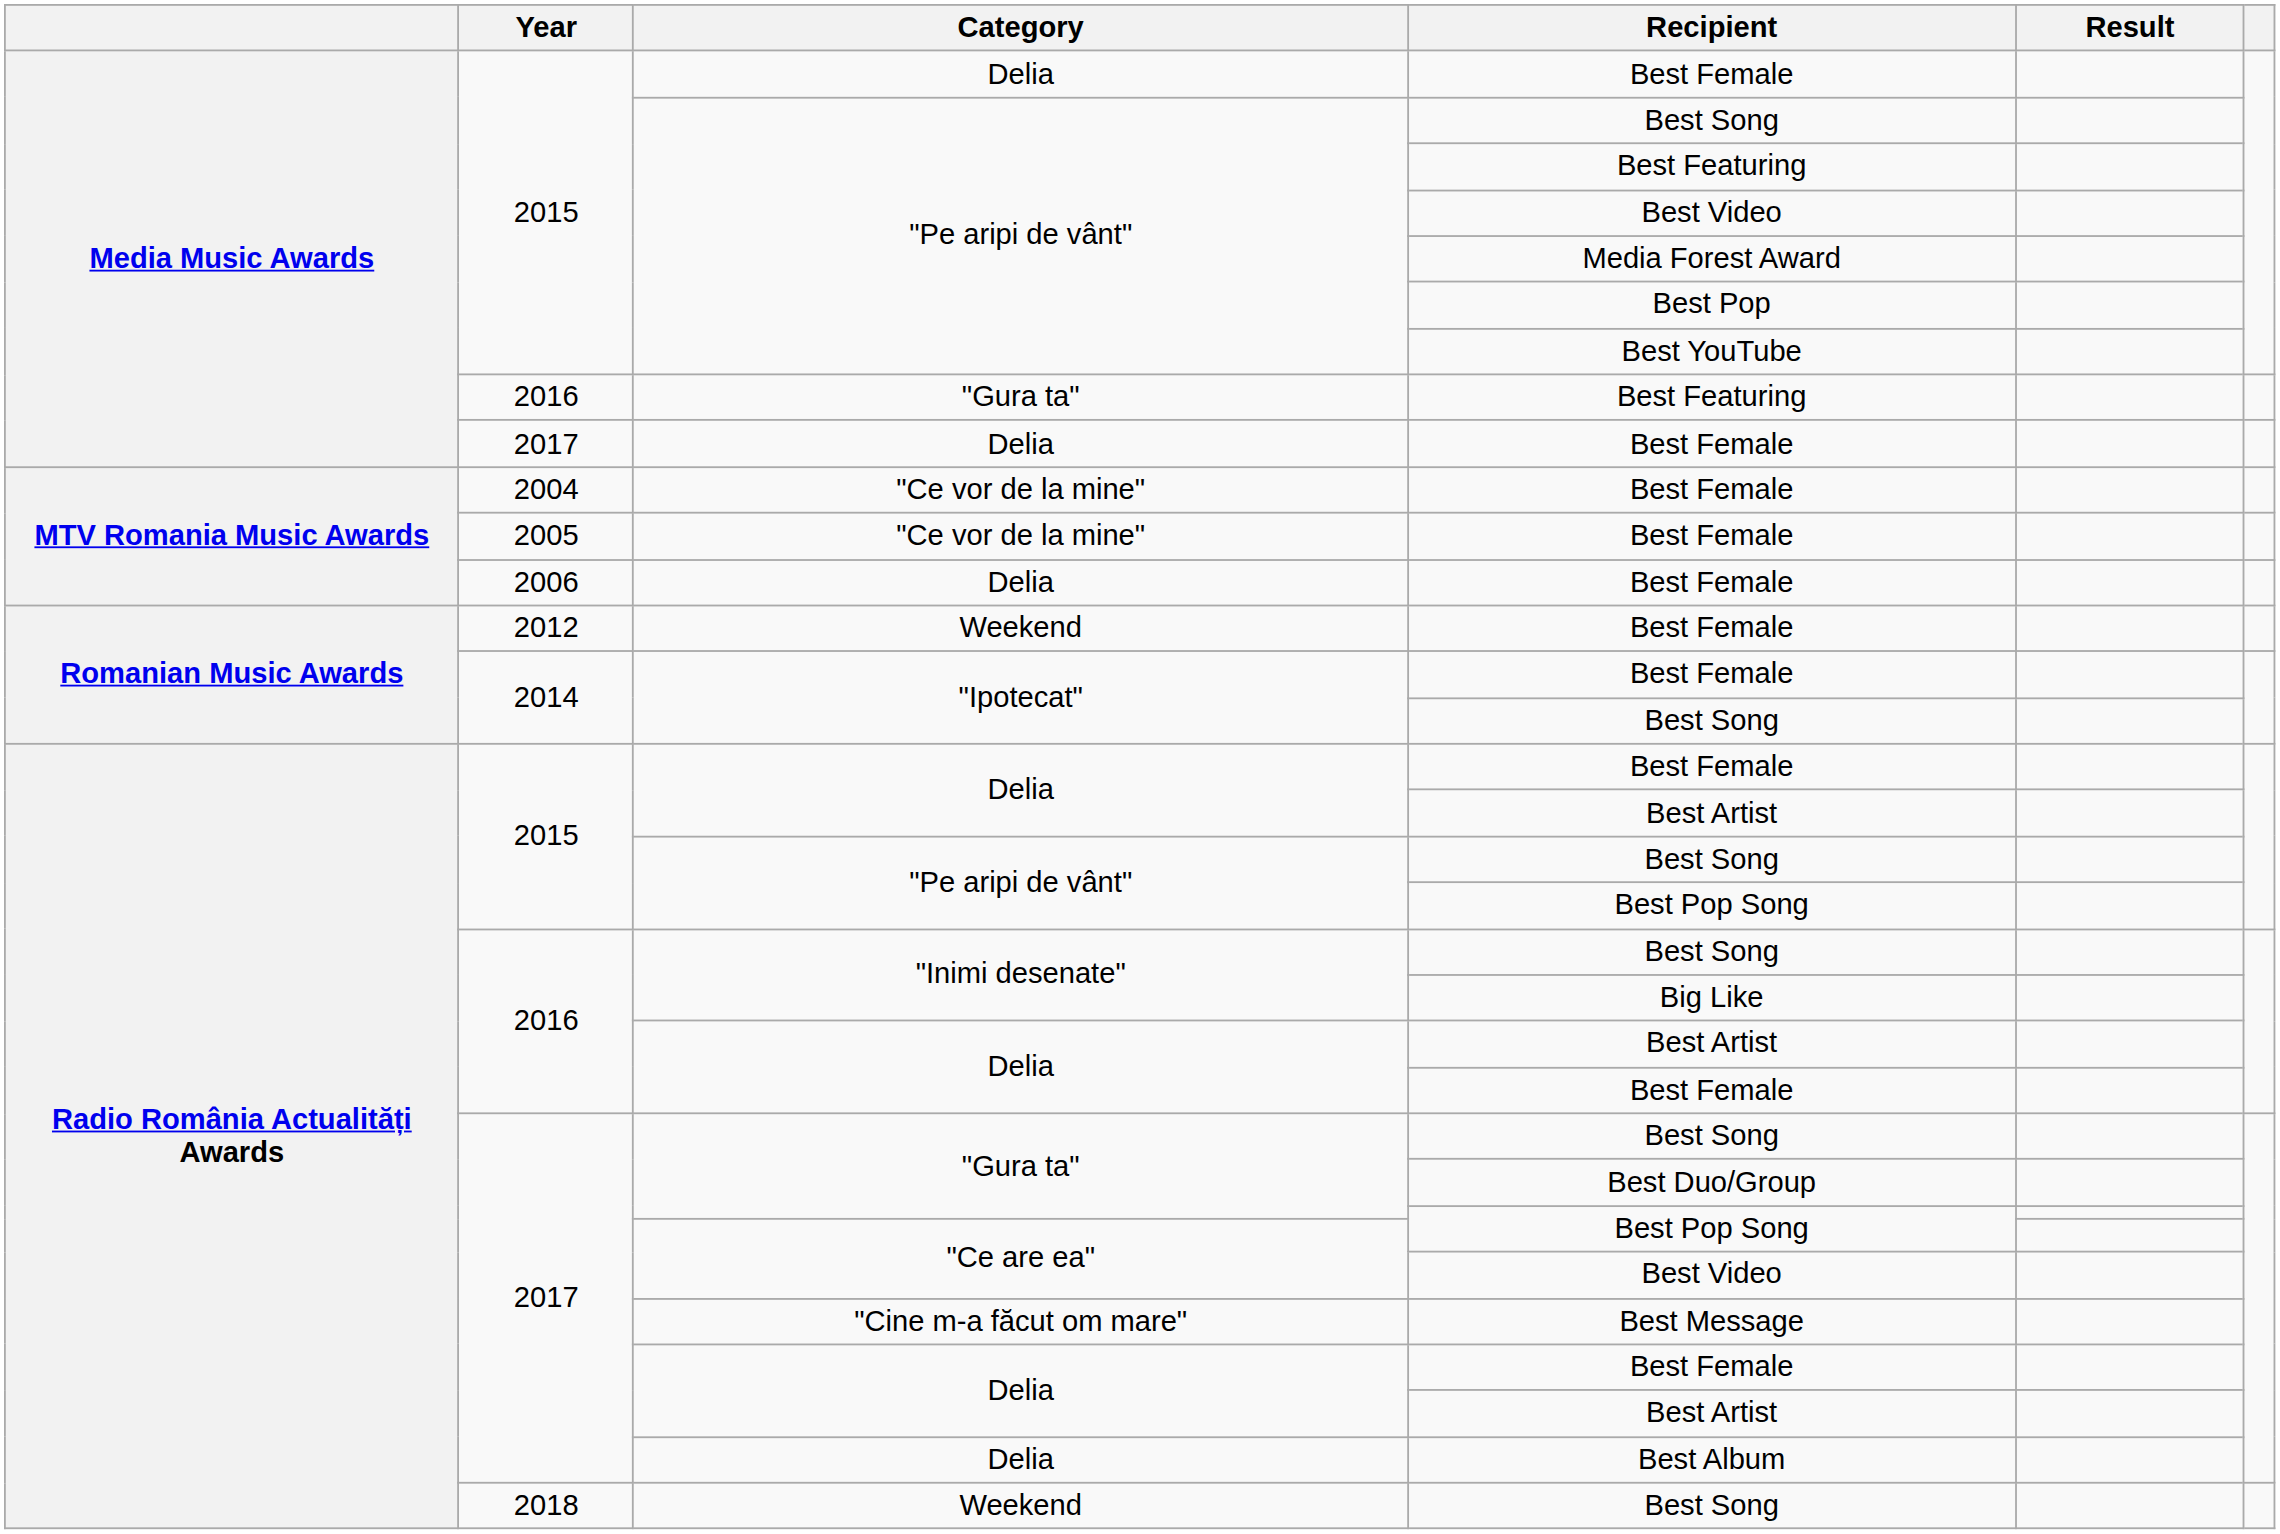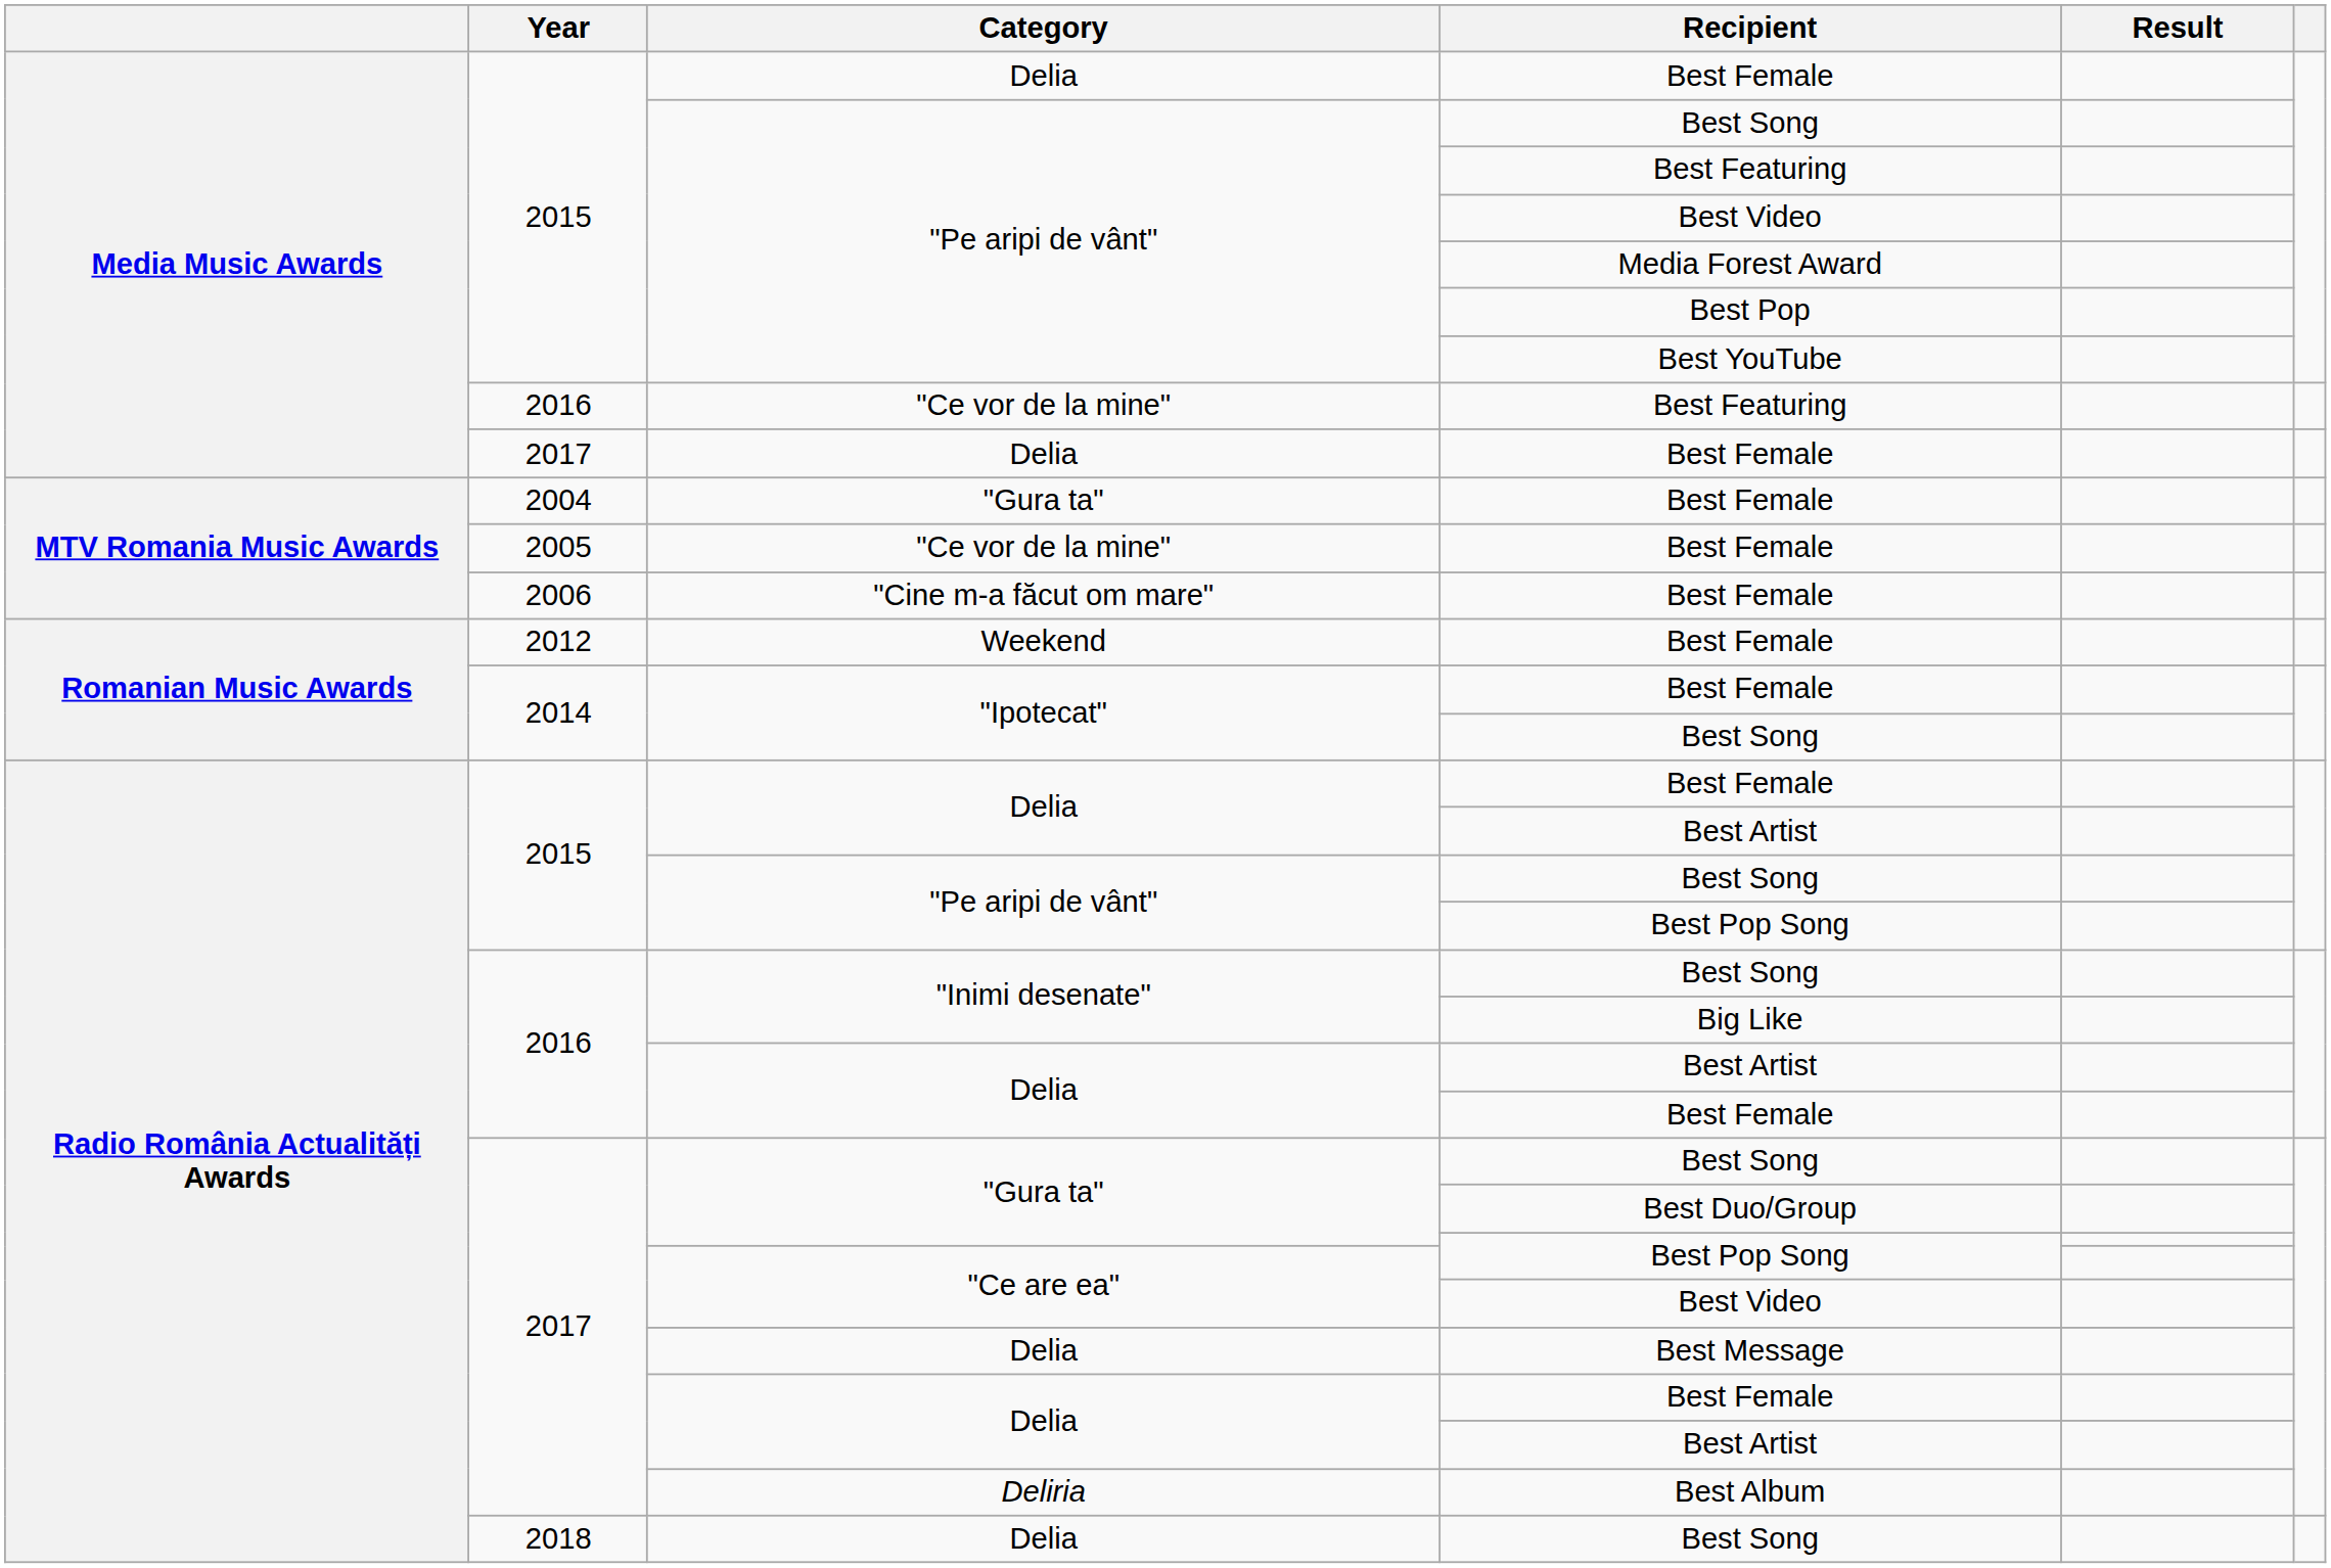 <table class="wikitable plainrowheaders sortable" style="text-align:center">
 <tr>
 <th scope="row" style="width:20%;"></th>
 <th>Year</th>
 <th>Category</th>
 <th>Recipient</th>
 <th>Result</th>
 <th></th>
 </tr>
 <tr>
 <th scope="row" rowspan="9"><a href='#'>Media Music Awards</a></th>
 <td rowspan="7">2015</td>
 <td>Delia</td>
 <td>Best Female</td>
 <td></td>
 <td rowspan="7"></td>
 </tr>
 <tr>
 <td rowspan="6">"Pe aripi de vânt"</td>
 <td>Best Song</td>
 <td></td>
 </tr>
 <tr>
 <td>Best Featuring</td>
 <td></td>
 </tr>
 <tr>
 <td>Best Video</td>
 <td></td>
 </tr>
 <tr>
 <td>Media Forest Award</td>
 <td></td>
 </tr>
 <tr>
 <td>Best Pop</td>
 <td></td>
 </tr>
 <tr>
 <td>Best YouTube</td>
 <td></td>
 </tr>
 <tr>
 <td>2016</td>
-<td>"Gura ta"</td>
+<td>"Ce vor de la mine"</td>
 <td>Best Featuring</td>
 <td></td>
 <td></td>
 </tr>
 <tr>
 <td>2017</td>
 <td>Delia</td>
 <td>Best Female</td>
 <td></td>
 <td></td>
 </tr>
 <tr>
 <th rowspan="3" scope="row"><a href='#'>MTV Romania Music Awards</a></th>
 <td>2004</td>
-<td>"Ce vor de la mine"</td>
+<td>"Gura ta"</td>
 <td>Best Female</td>
 <td></td>
 <td></td>
 </tr>
 <tr>
 <td>2005</td>
 <td>"Ce vor de la mine"</td>
 <td>Best Female</td>
 <td></td>
 <td></td>
 </tr>
 <tr>
 <td>2006</td>
-<td>Delia</td>
+<td>"Cine m-a făcut om mare"</td>
 <td>Best Female</td>
 <td></td>
 <td></td>
 </tr>
 <tr>
 <th scope="row" rowspan="3"><a href='#'>Romanian Music Awards</a></th>
 <td>2012</td>
 <td>Weekend</td>
 <td>Best Female</td>
 <td></td>
 <td></td>
 </tr>
 <tr>
 <td rowspan="2">2014</td>
 <td rowspan="2">"Ipotecat"</td>
 <td>Best Female</td>
 <td></td>
 <td rowspan="2"></td>
 </tr>
 <tr>
 <td>Best Song</td>
 <td></td>
 </tr>
 <tr>
 <th rowspan="18" scope="row"><a href='#'>Radio România Actualități</a> Awards</th>
 <td rowspan="4">2015</td>
 <td rowspan="2">Delia</td>
 <td>Best Female</td>
 <td></td>
 <td rowspan="4"></td>
 </tr>
 <tr>
 <td>Best Artist</td>
 <td></td>
 </tr>
 <tr>
 <td rowspan="2">"Pe aripi de vânt"</td>
 <td>Best Song</td>
 <td></td>
 </tr>
 <tr>
 <td>Best Pop Song</td>
 <td></td>
 </tr>
 <tr>
 <td rowspan="4">2016</td>
 <td rowspan="2">"Inimi desenate"</td>
 <td>Best Song</td>
 <td></td>
 <td rowspan="4"></td>
 </tr>
 <tr>
 <td>Big Like</td>
 <td></td>
 </tr>
 <tr>
 <td rowspan="2">Delia</td>
 <td>Best Artist</td>
 <td></td>
 </tr>
 <tr>
 <td>Best Female</td>
 <td></td>
 </tr>
 <tr>
 <td rowspan="9">2017</td>
 <td rowspan="3">"Gura ta"</td>
 <td>Best Song</td>
 <td></td>
 <td rowspan="9"></td>
 </tr>
 <tr>
 <td>Best Duo/Group</td>
 <td></td>
 </tr>
 <tr>
 <td rowspan="2">Best Pop Song</td>
 <td></td>
 </tr>
 <tr>
 <td rowspan="2">"Ce are ea"</td>
 <td></td>
 </tr>
 <tr>
 <td>Best Video</td>
 <td></td>
 </tr>
 <tr>
-<td>"Cine m-a făcut om mare"</td>
+<td>Delia</td>
 <td>Best Message</td>
 <td></td>
 </tr>
 <tr>
 <td rowspan="2">Delia</td>
 <td>Best Female</td>
 <td></td>
 </tr>
 <tr>
 <td>Best Artist</td>
 <td></td>
 </tr>
 <tr>
-<td>Delia</td>
+<td><em>Deliria</em></td>
 <td>Best Album</td>
 <td></td>
 </tr>
 <tr>
 <td>2018</td>
-<td>Weekend</td>
+<td>Delia</td>
 <td>Best Song</td>
 <td></td>
 <td></td>
 </tr>
 </table>
